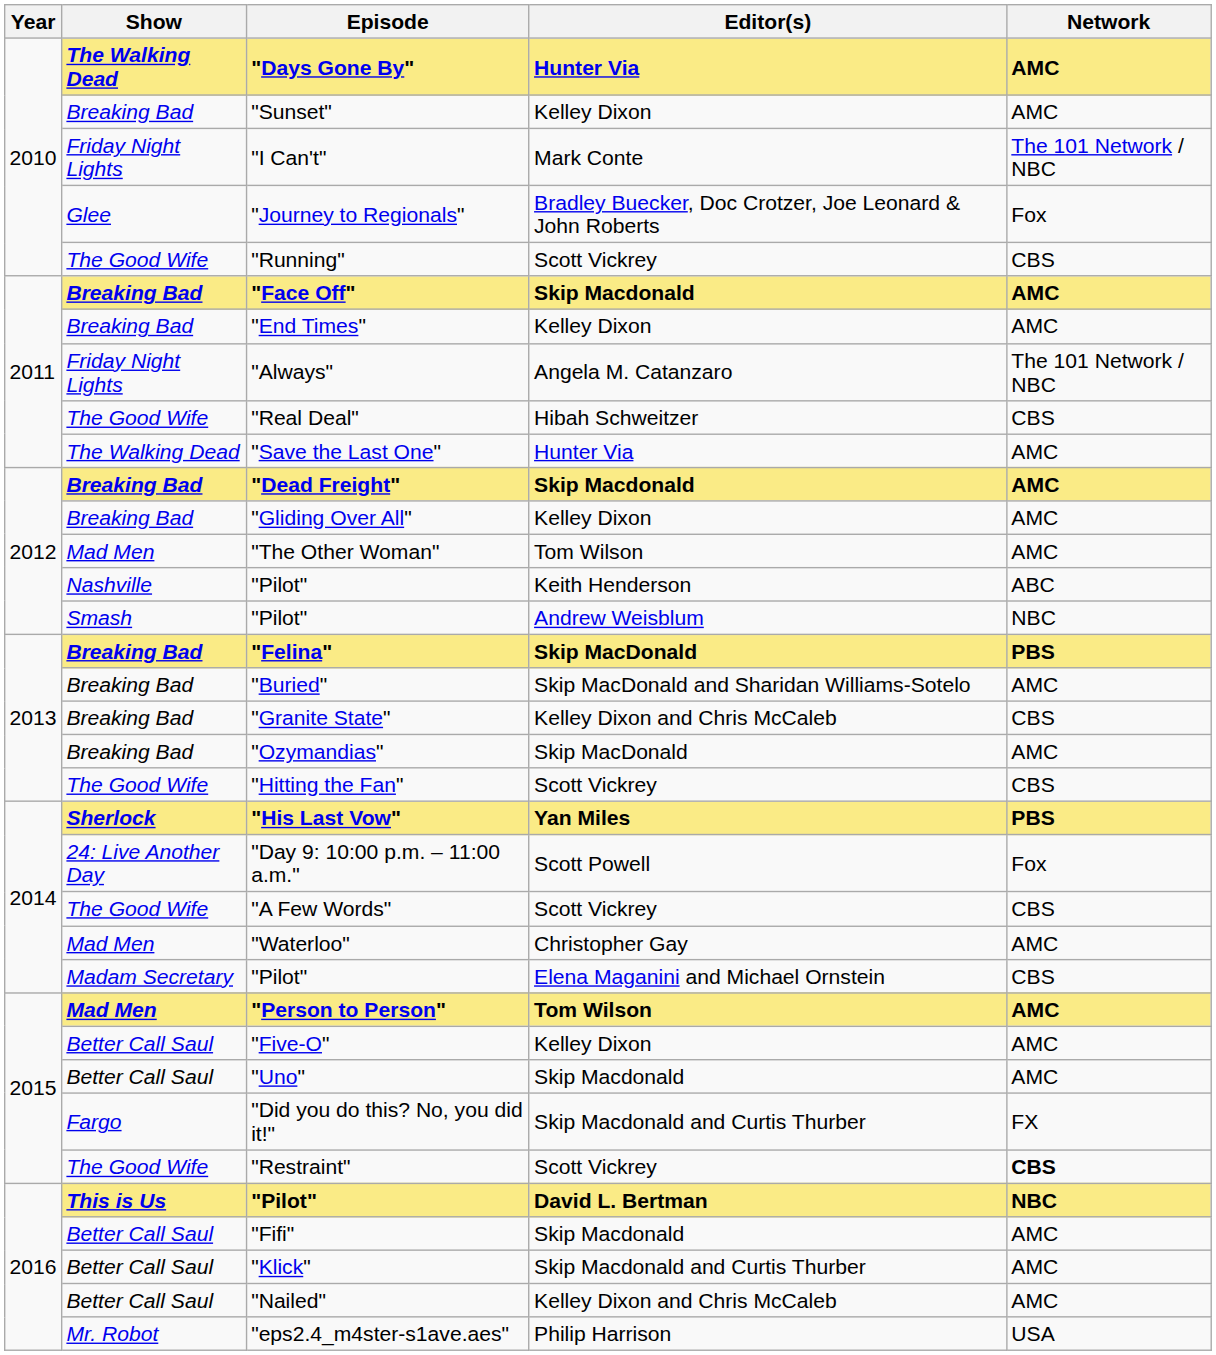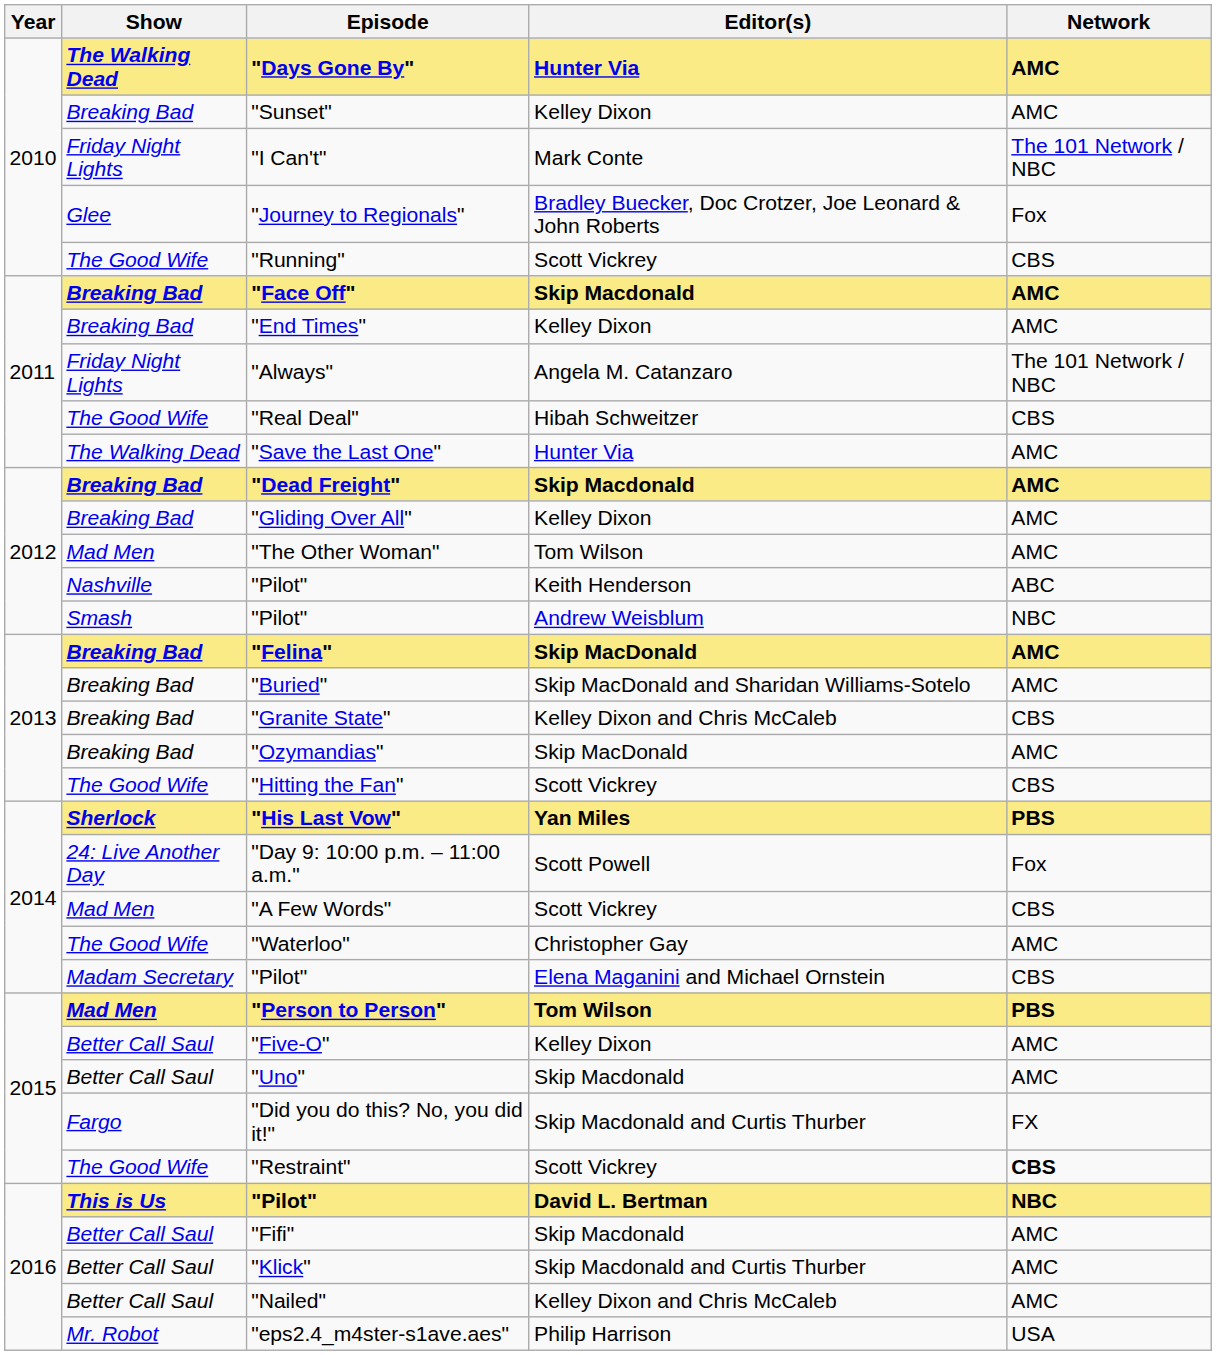 <table class="wikitable" style="font-size: 95%;">
 <tr>
 <th>Year</th>
 <th>Show</th>
 <th>Episode</th>
 <th>Editor(s)</th>
 <th>Network</th>
 </tr>
 <tr>
 <td rowspan=5>2010</td>
 <td style="background:#FAEB86;"><strong><em><a href='#'>The Walking Dead</a></em></strong></td>
 <td style="background:#FAEB86;"><strong>"<a href='#'>Days Gone By</a>" </strong></td>
 <td style="background:#FAEB86;"><strong><a href='#'>Hunter Via</a></strong></td>
 <td style="background:#FAEB86;"><strong>AMC</strong></td>
 </tr>
 <tr>
 <td><em><a href='#'>Breaking Bad</a></em></td>
 <td>"Sunset"</td>
 <td>Kelley Dixon</td>
 <td>AMC</td>
 </tr>
 <tr>
 <td><em><a href='#'>Friday Night Lights</a></em></td>
 <td>"I Can't"</td>
 <td>Mark Conte</td>
 <td><a href='#'>The 101 Network</a> / NBC</td>
 </tr>
 <tr>
 <td><em><a href='#'>Glee</a></em></td>
 <td>"<a href='#'>Journey to Regionals</a>"</td>
 <td><a href='#'>Bradley Buecker</a>, Doc Crotzer, Joe Leonard & John Roberts</td>
 <td>Fox</td>
 </tr>
 <tr>
 <td><em><a href='#'>The Good Wife</a></em></td>
 <td>"Running"</td>
 <td>Scott Vickrey</td>
 <td>CBS</td>
 </tr>
 <tr>
 <td rowspan=5>2011</td>
 <td style="background:#FAEB86;"><strong><em><a href='#'>Breaking Bad</a></em></strong></td>
 <td style="background:#FAEB86;"><strong>"<a href='#'>Face Off</a>"</strong></td>
 <td style="background:#FAEB86;"><strong>Skip Macdonald</strong></td>
 <td style="background:#FAEB86;"><strong>AMC</strong></td>
 </tr>
 <tr>
 <td><em><a href='#'>Breaking Bad</a></em></td>
 <td>"<a href='#'>End Times</a>"</td>
 <td>Kelley Dixon</td>
 <td>AMC</td>
 </tr>
 <tr>
 <td><em><a href='#'>Friday Night Lights</a></em></td>
 <td>"Always"</td>
 <td>Angela M. Catanzaro</td>
 <td>The 101 Network / NBC</td>
 </tr>
 <tr>
 <td><em><a href='#'>The Good Wife</a></em></td>
 <td>"Real Deal"</td>
 <td>Hibah Schweitzer</td>
 <td>CBS</td>
 </tr>
 <tr>
 <td><em><a href='#'>The Walking Dead</a></em></td>
 <td>"<a href='#'>Save the Last One</a>"</td>
 <td><a href='#'>Hunter Via</a></td>
 <td>AMC</td>
 </tr>
 <tr>
 <td rowspan=5>2012</td>
 <td style="background:#FAEB86;"><strong><em><a href='#'>Breaking Bad</a></em></strong></td>
 <td style="background:#FAEB86;"><strong>"<a href='#'>Dead Freight</a>"</strong></td>
 <td style="background:#FAEB86;"><strong>Skip Macdonald</strong></td>
 <td style="background:#FAEB86;"><strong>AMC</strong></td>
 </tr>
 <tr>
 <td><em><a href='#'>Breaking Bad</a></em></td>
 <td>"<a href='#'>Gliding Over All</a>"</td>
 <td>Kelley Dixon</td>
 <td>AMC</td>
 </tr>
 <tr>
 <td><em><a href='#'>Mad Men</a></em></td>
 <td>"The Other Woman"</td>
 <td>Tom Wilson</td>
 <td>AMC</td>
 </tr>
 <tr>
 <td><em><a href='#'>Nashville</a></em></td>
 <td>"Pilot"</td>
 <td>Keith Henderson</td>
 <td>ABC</td>
 </tr>
 <tr>
 <td><em><a href='#'>Smash</a></em></td>
 <td>"Pilot"</td>
 <td><a href='#'>Andrew Weisblum</a></td>
 <td>NBC</td>
 </tr>
 <tr>
 <td rowspan=5>2013</td>
 <td style="background:#FAEB86;"><strong><em><a href='#'>Breaking Bad</a></em></strong></td>
 <td style="background:#FAEB86;"><strong>"<a href='#'>Felina</a>"</strong></td>
 <td style="background:#FAEB86;"><strong>Skip MacDonald</strong></td>
-<td style="background:#FAEB86;"><strong>PBS</strong></td>
+<td style="background:#FAEB86;"><strong>AMC</strong></td>
 </tr>
 <tr>
 <td><em>Breaking Bad</em></td>
 <td>"<a href='#'>Buried</a>"</td>
 <td>Skip MacDonald and Sharidan Williams-Sotelo</td>
 <td>AMC</td>
 </tr>
 <tr>
 <td><em>Breaking Bad</em></td>
 <td>"<a href='#'>Granite State</a>"</td>
 <td>Kelley Dixon and Chris McCaleb</td>
 <td>CBS</td>
 </tr>
 <tr>
 <td><em>Breaking Bad</em></td>
 <td>"<a href='#'>Ozymandias</a>"</td>
 <td>Skip MacDonald</td>
 <td>AMC</td>
 </tr>
 <tr>
 <td><em><a href='#'>The Good Wife</a></em></td>
 <td>"<a href='#'>Hitting the Fan</a>"</td>
 <td>Scott Vickrey</td>
 <td>CBS</td>
 </tr>
 <tr>
 <td rowspan=5>2014</td>
 <td style="background:#FAEB86;"><strong><em><a href='#'>Sherlock</a></em></strong></td>
 <td style="background:#FAEB86;"><strong>"<a href='#'>His Last Vow</a>"</strong></td>
 <td style="background:#FAEB86;"><strong>Yan Miles</strong></td>
 <td style="background:#FAEB86;"><strong>PBS</strong></td>
 </tr>
 <tr>
 <td><em><a href='#'>24: Live Another Day</a></em></td>
 <td>"Day 9: 10:00 p.m. – 11:00 a.m."</td>
 <td>Scott Powell</td>
 <td>Fox</td>
 </tr>
 <tr>
-<td><em><a href='#'>The Good Wife</a></em></td>
+<td><em><a href='#'>Mad Men</a></em></td>
 <td>"A Few Words"</td>
 <td>Scott Vickrey</td>
 <td>CBS</td>
 </tr>
 <tr>
-<td><em><a href='#'>Mad Men</a></em></td>
+<td><em><a href='#'>The Good Wife</a></em></td>
 <td>"Waterloo"</td>
 <td>Christopher Gay</td>
 <td>AMC</td>
 </tr>
 <tr>
 <td><em><a href='#'>Madam Secretary</a></em></td>
 <td>"Pilot"</td>
 <td><a href='#'>Elena Maganini</a> and Michael Ornstein</td>
 <td>CBS</td>
 </tr>
 <tr>
 <td rowspan=5>2015</td>
 <td style="background:#FAEB86;"><strong><em><a href='#'>Mad Men</a></em></strong></td>
 <td style="background:#FAEB86;"><strong>"<a href='#'>Person to Person</a>"</strong></td>
 <td style="background:#FAEB86;"><strong>Tom Wilson</strong></td>
-<td style="background:#FAEB86;"><strong>AMC</strong></td>
+<td style="background:#FAEB86;"><strong>PBS</strong></td>
 </tr>
 <tr>
 <td><em><a href='#'>Better Call Saul</a></em></td>
 <td>"<a href='#'>Five-O</a>"</td>
 <td>Kelley Dixon</td>
 <td>AMC</td>
 </tr>
 <tr>
 <td><em>Better Call Saul</em></td>
 <td>"<a href='#'>Uno</a>"</td>
 <td>Skip Macdonald</td>
 <td>AMC</td>
 </tr>
 <tr>
 <td><em><a href='#'>Fargo</a></em></td>
 <td>"Did you do this? No, you did it!"</td>
 <td>Skip Macdonald and Curtis Thurber</td>
 <td>FX</td>
 </tr>
 <tr>
 <td><em><a href='#'>The Good Wife</a></em></td>
 <td>"Restraint"</td>
 <td>Scott Vickrey</td>
 <td><strong>CBS</strong></td>
 </tr>
 <tr>
 <td rowspan=5>2016</td>
 <td style="background:#FAEB86;"><strong><em><a href='#'>This is Us</a></em></strong></td>
 <td style="background:#FAEB86;"><strong>"Pilot"</strong></td>
 <td style="background:#FAEB86;"><strong>David L. Bertman</strong></td>
 <td style="background:#FAEB86;"><strong>NBC</strong></td>
 </tr>
 <tr>
 <td><em><a href='#'>Better Call Saul</a></em></td>
 <td>"Fifi"</td>
 <td>Skip Macdonald</td>
 <td>AMC</td>
 </tr>
 <tr>
 <td><em>Better Call Saul</em></td>
 <td>"<a href='#'>Klick</a>"</td>
 <td>Skip Macdonald and Curtis Thurber</td>
 <td>AMC</td>
 </tr>
 <tr>
 <td><em>Better Call Saul</em></td>
 <td>"Nailed"</td>
 <td>Kelley Dixon and Chris McCaleb</td>
 <td>AMC</td>
 </tr>
 <tr>
 <td><em><a href='#'>Mr. Robot</a></em></td>
 <td>"eps2.4_m4ster-s1ave.aes"</td>
 <td>Philip Harrison</td>
 <td>USA</td>
 </tr>
 </table>
